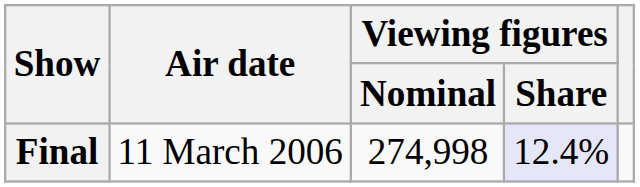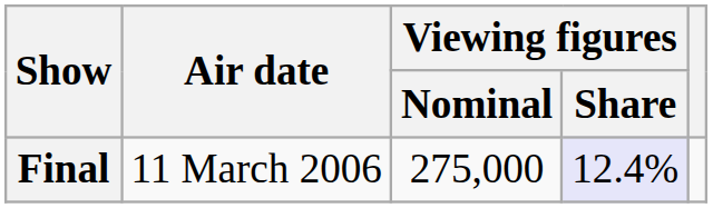 <table class="wikitable plainrowheaders sortable" style="text-align:center">
 <tr>
 <th rowspan="2" scope="col" class="unsortable">Show</th>
 <th rowspan="2" scope="col">Air date</th>
 <th colspan="2" scope="col">Viewing figures</th>
 <th rowspan="2"></th>
 </tr>
 <tr>
 <th>Nominal</th>
 <th>Share</th>
 </tr>
 <tr>
 <th scope="row">Final</th>
 <td>11 March 2006</td>
-<td>274,998</td>
+<td>275,000</td>
 <td style="background: lavender;">12.4%</td>
 <td></td>
 </tr>
 </table>
